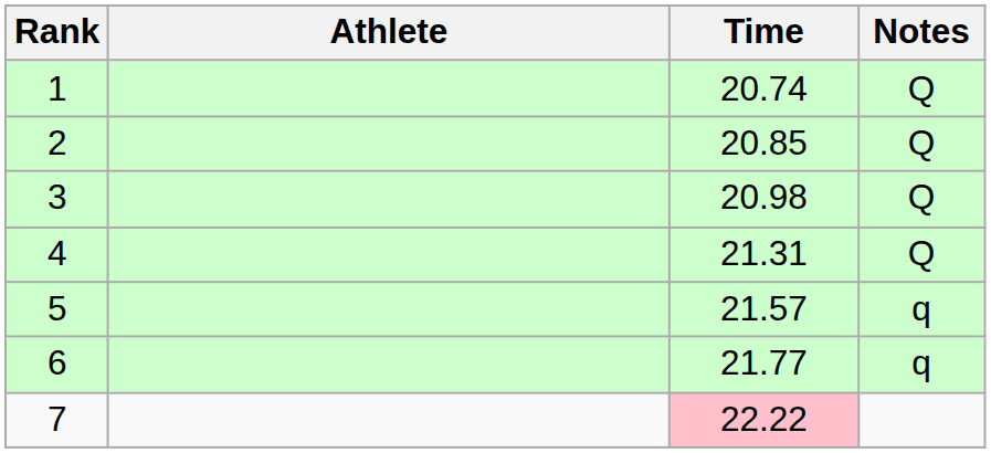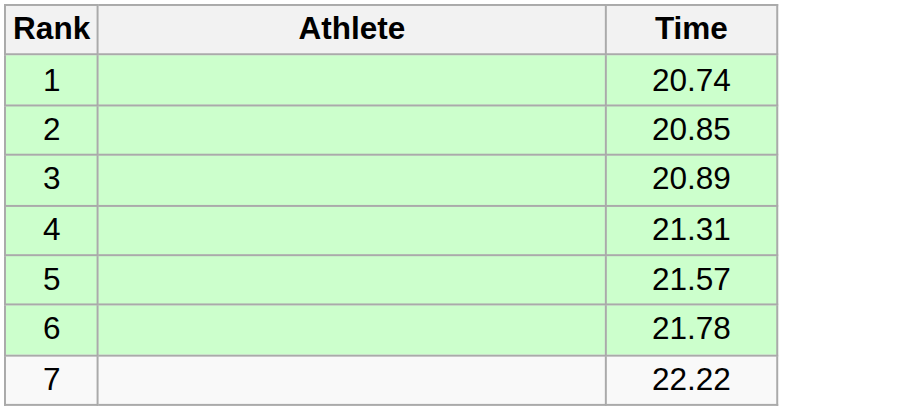 <table class="wikitable" style="text-align:center">
 <tr>
 <th width=40>Rank</th>
 <th width=250>Athlete</th>
 <th width=80>Time</th>
-<th width=50>Notes</th>
 </tr>
 <tr bgcolor=ccffcc>
 <td>1</td>
 <td align=left></td>
 <td>20.74</td>
-<td>Q</td>
 </tr>
 <tr bgcolor=ccffcc>
 <td>2</td>
 <td align=left></td>
 <td>20.85</td>
-<td>Q</td>
 </tr>
 <tr bgcolor=ccffcc>
 <td>3</td>
 <td align=left></td>
-<td>20.98</td>
-<td>Q</td>
+<td>20.89</td>
 </tr>
 <tr bgcolor=ccffcc>
 <td>4</td>
 <td align=left></td>
 <td>21.31</td>
-<td>Q</td>
 </tr>
 <tr bgcolor=ccffcc>
 <td>5</td>
 <td align=left></td>
 <td>21.57</td>
-<td>q</td>
 </tr>
 <tr bgcolor=ccffcc>
 <td>6</td>
 <td align=left></td>
-<td>21.77</td>
-<td>q</td>
+<td>21.78</td>
 </tr>
 <tr>
 <td>7</td>
 <td align=left></td>
-<td style="background: pink;">22.22</td>
-<td></td>
+<td>22.22</td>
 </tr>
 </table>
